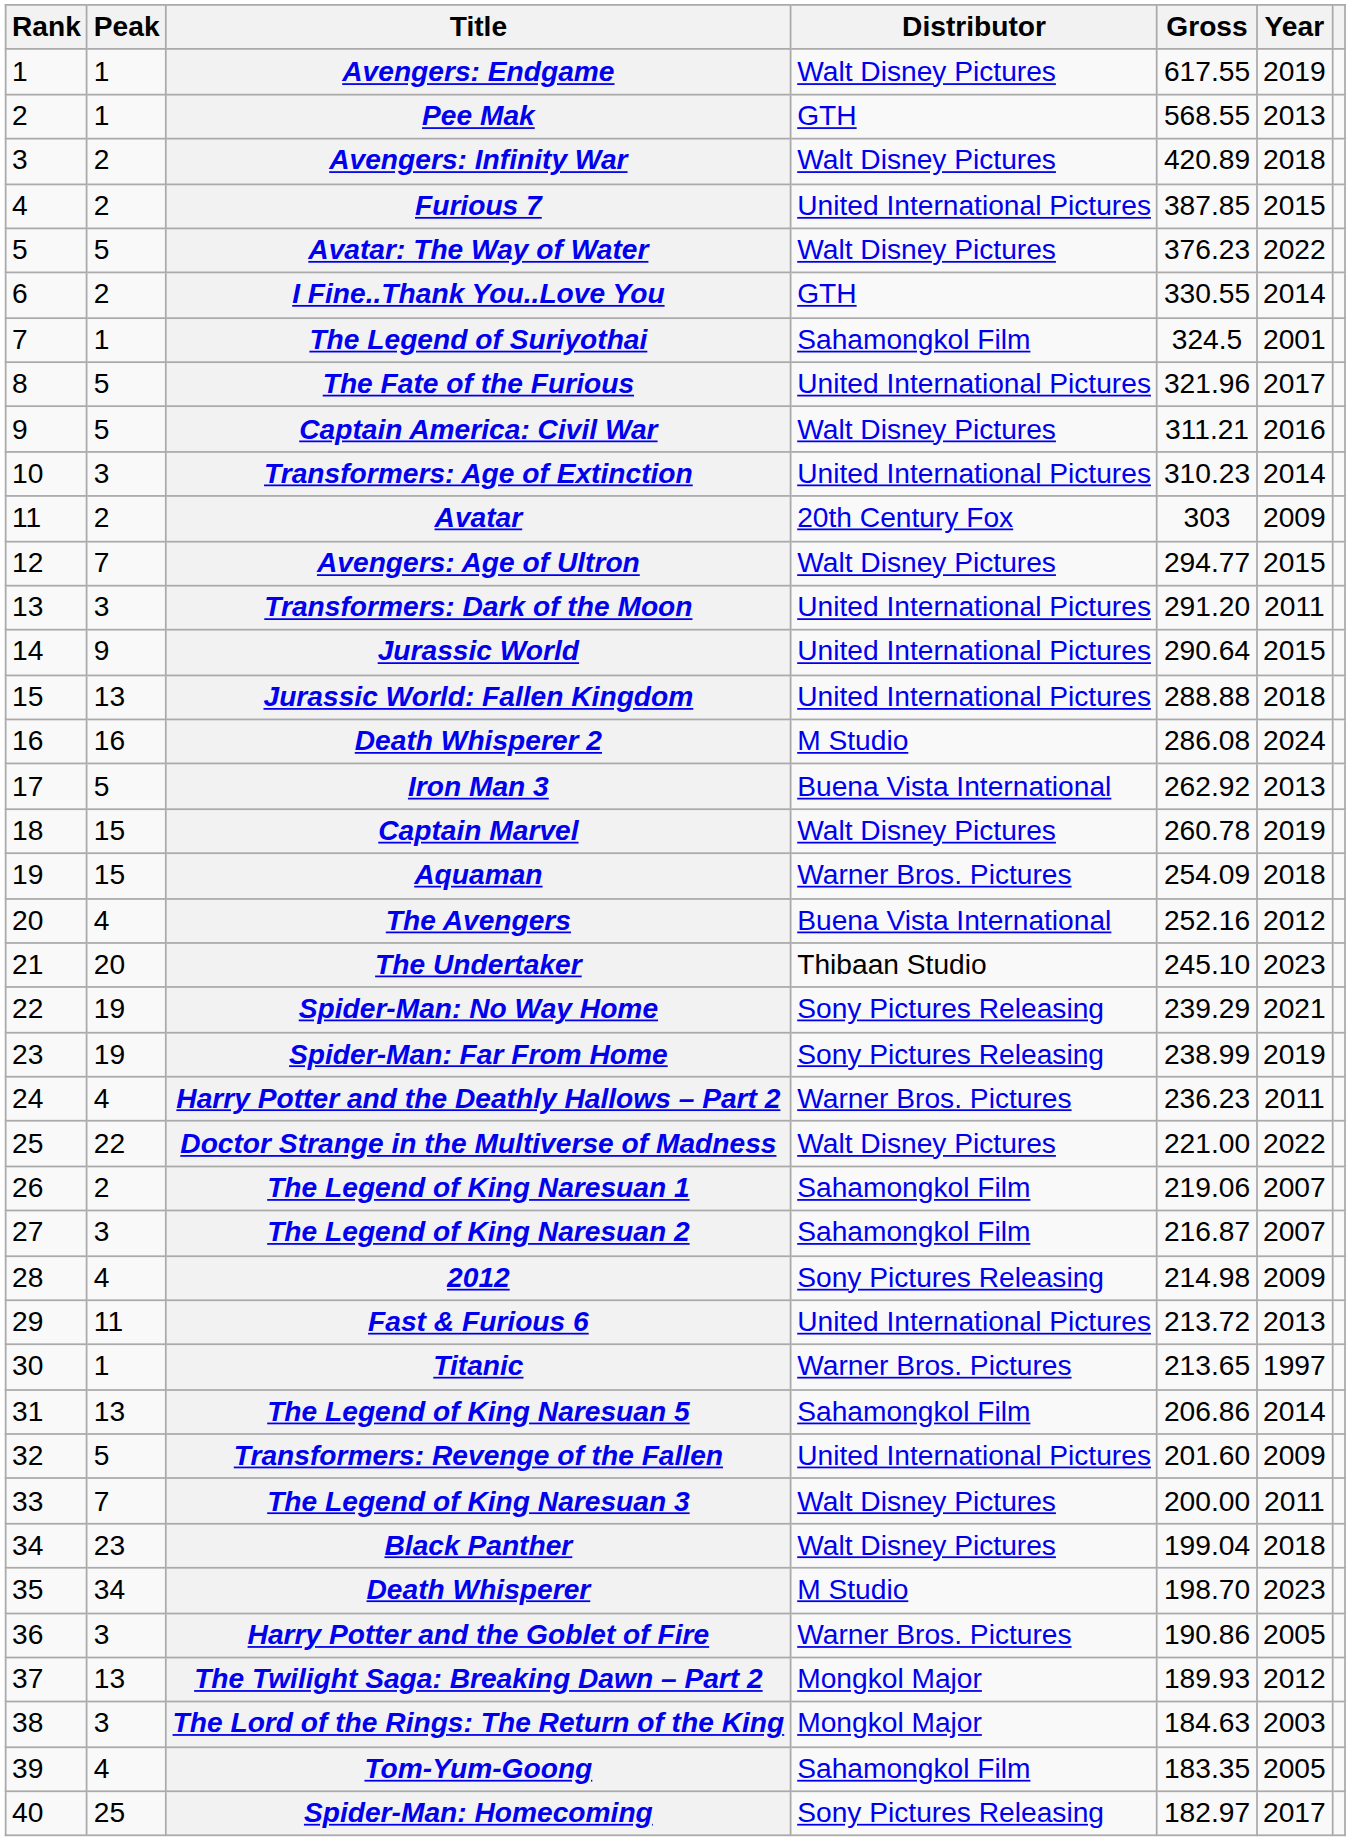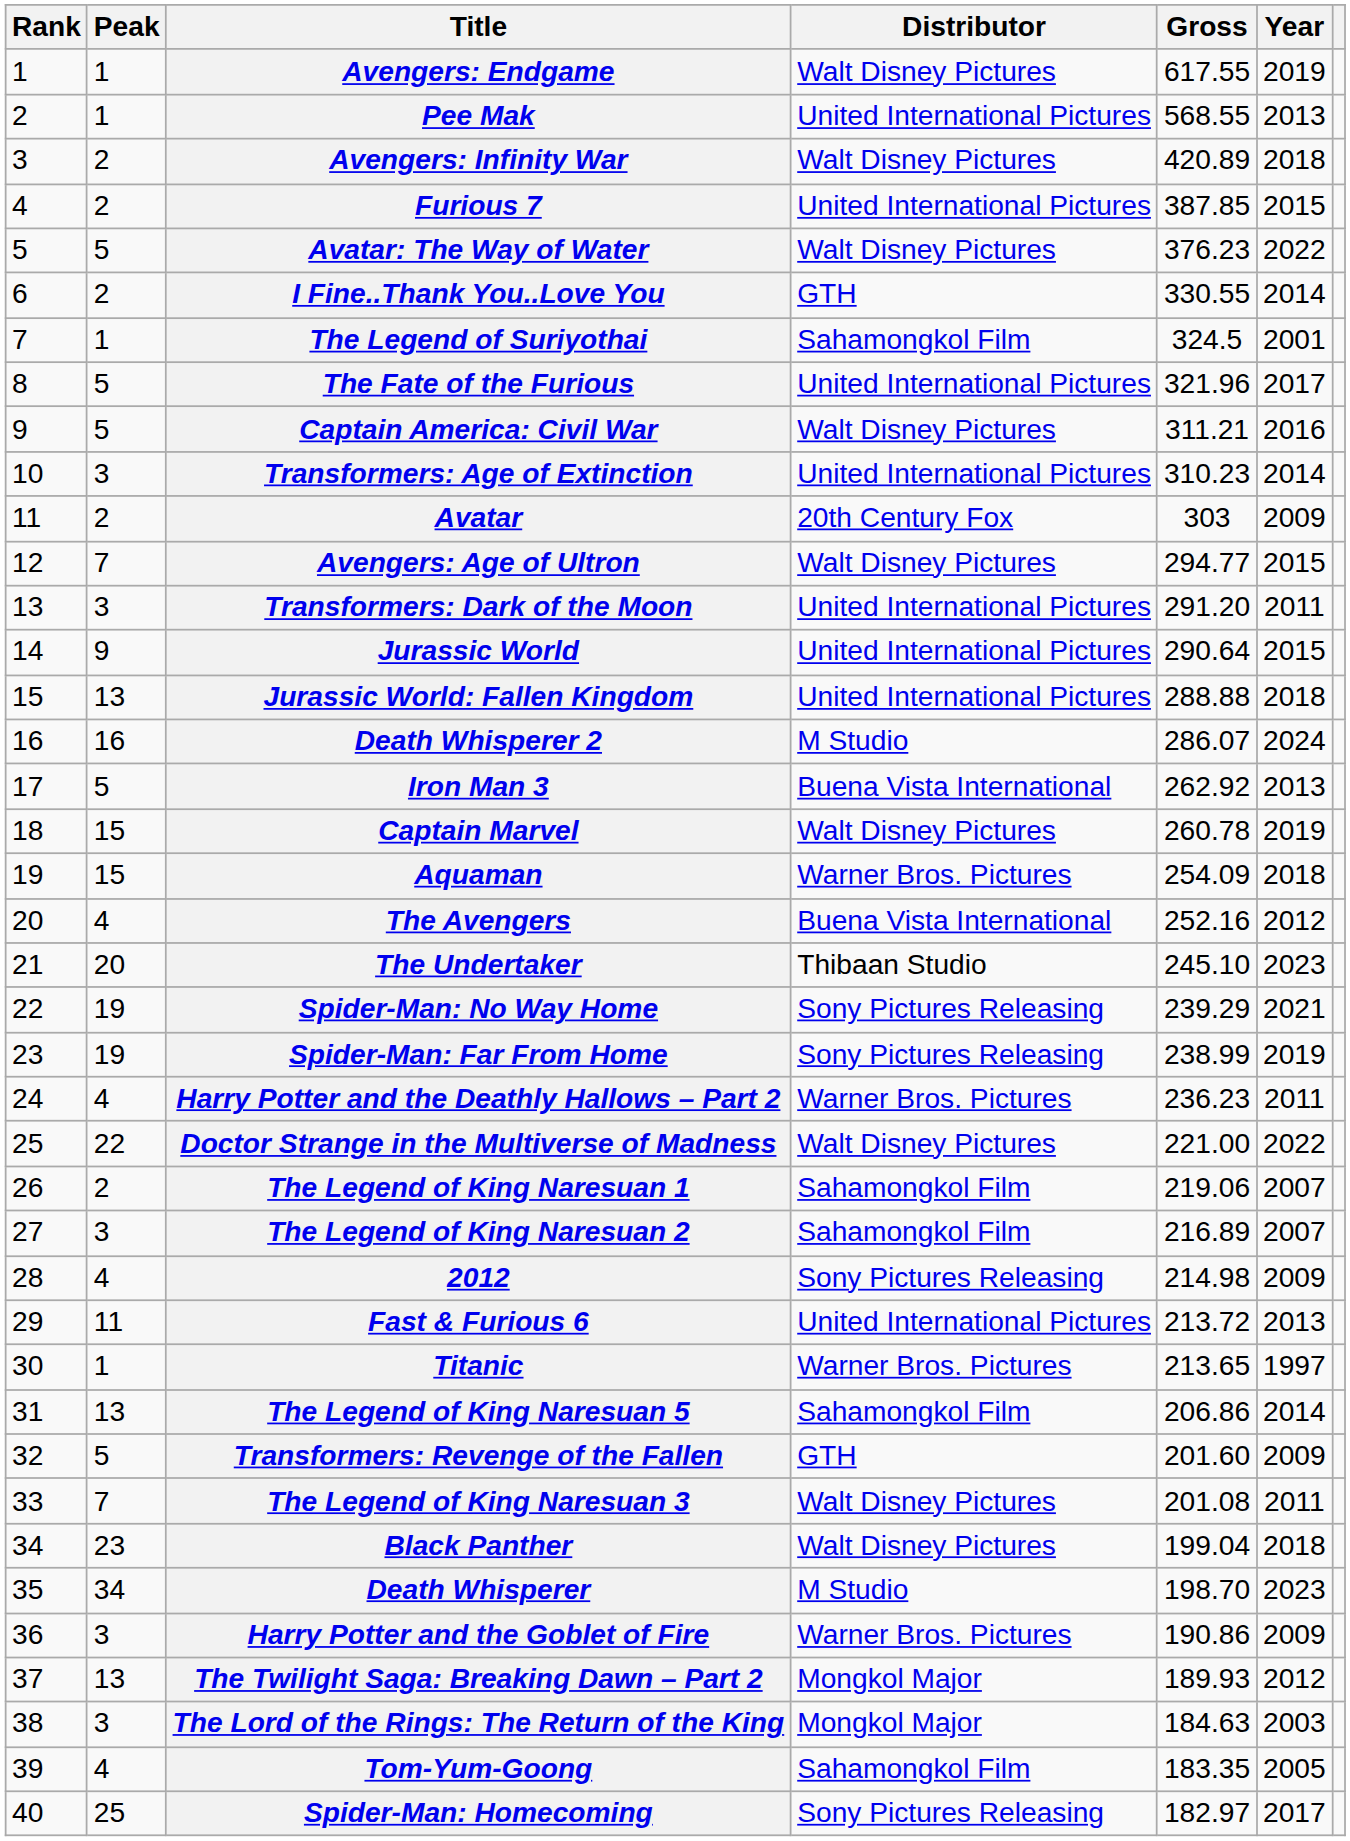 <table class="wikitable sortable plainrowheaders" style="margin:auto; margin:auto;">
 <tr>
 <th scope="col">Rank</th>
 <th scope="col">Peak</th>
 <th scope="col">Title</th>
 <th scope="col">Distributor</th>
 <th scope="col">Gross<br></th>
 <th scope="col">Year</th>
 <th scope="col" class="unsortable"></th>
 </tr>
 <tr>
 <td>1</td>
 <td>1</td>
 <th scope="row"><em><a href='#'>Avengers: Endgame</a></em></th>
 <td style="text-align:left;"><a href='#'>Walt Disney Pictures</a></td>
 <td style="text-align:center;">617.55</td>
 <td style="text-align:center;">2019</td>
 <td style="text-align:center;"></td>
 </tr>
 <tr>
 <td>2</td>
 <td>1</td>
 <th scope="row"><em><a href='#'>Pee Mak</a></em></th>
-<td style="text-align:left;"><a href='#'>GTH</a></td>
+<td style="text-align:left;"><a href='#'>United International Pictures</a></td>
 <td style="text-align:center;">568.55</td>
 <td style="text-align:center;">2013</td>
 <td style="text-align:center;"></td>
 </tr>
 <tr>
 <td>3</td>
 <td>2</td>
 <th scope="row"><em><a href='#'>Avengers: Infinity War</a></em></th>
 <td style="text-align:left;"><a href='#'>Walt Disney Pictures</a></td>
 <td style="text-align:center;">420.89</td>
 <td style="text-align:center;">2018</td>
 <td style="text-align:center;"></td>
 </tr>
 <tr>
 <td>4</td>
 <td>2</td>
 <th scope="row"><em><a href='#'>Furious 7</a></em></th>
 <td style="text-align:left;"><a href='#'>United International Pictures</a></td>
 <td style="text-align:center;">387.85</td>
 <td style="text-align:center">2015</td>
 <td style="text-align:center;"></td>
 </tr>
 <tr>
 <td>5</td>
 <td>5</td>
 <th scope="row"><em><a href='#'>Avatar: The Way of Water</a></em></th>
 <td style="text-align:left;"><a href='#'>Walt Disney Pictures</a></td>
 <td style="text-align:center;">376.23</td>
 <td style="text-align:center">2022</td>
 <td style="text-align:center"></td>
 </tr>
 <tr>
 <td>6</td>
 <td>2</td>
 <th scope="row"><em><a href='#'>I Fine..Thank You..Love You</a></em></th>
 <td style="text-align:left;"><a href='#'>GTH</a></td>
 <td style="text-align:center;">330.55</td>
 <td style="text-align:center">2014</td>
 <td style="text-align:center"></td>
 </tr>
 <tr>
 <td>7</td>
 <td>1</td>
 <th scope="row"><em><a href='#'>The Legend of Suriyothai</a></em></th>
 <td style="text-align:left;"><a href='#'>Sahamongkol Film</a></td>
 <td style="text-align:center;">324.5</td>
 <td style="text-align:center">2001</td>
 <td style="text-align:center"></td>
 </tr>
 <tr>
 <td>8</td>
 <td>5</td>
 <th scope="row"><em><a href='#'>The Fate of the Furious</a></em></th>
 <td style="text-align:left;"><a href='#'>United International Pictures</a></td>
 <td style="text-align:center;">321.96</td>
 <td style="text-align:center">2017</td>
 <td style="text-align:center"></td>
 </tr>
 <tr>
 <td>9</td>
 <td>5</td>
 <th scope="row"><em><a href='#'>Captain America: Civil War</a></em></th>
 <td style="text-align:left;"><a href='#'>Walt Disney Pictures</a></td>
 <td style="text-align:center;">311.21</td>
 <td style="text-align:center">2016</td>
 <td style="text-align:center"></td>
 </tr>
 <tr>
 <td>10</td>
 <td>3</td>
 <th scope="row"><em><a href='#'>Transformers: Age of Extinction</a></em></th>
 <td style="text-align:left;"><a href='#'>United International Pictures</a></td>
 <td style="text-align:center;">310.23</td>
 <td style="text-align:center">2014</td>
 <td style="text-align:center"></td>
 </tr>
 <tr>
 <td>11</td>
 <td>2</td>
 <th scope="row"><em><a href='#'>Avatar</a></em></th>
 <td style="text-align:left;"><a href='#'>20th Century Fox</a></td>
 <td style="text-align:center;">303</td>
 <td style="text-align:center">2009</td>
 <td style="text-align:center"></td>
 </tr>
 <tr>
 <td>12</td>
 <td>7</td>
 <th scope="row"><em><a href='#'>Avengers: Age of Ultron</a></em></th>
 <td style="text-align:left;"><a href='#'>Walt Disney Pictures</a></td>
 <td style="text-align:center;">294.77</td>
 <td style="text-align:center">2015</td>
 <td style="text-align:center"></td>
 </tr>
 <tr>
 <td>13</td>
 <td>3</td>
 <th scope="row"><em><a href='#'>Transformers: Dark of the Moon</a></em></th>
 <td style="text-align:left;"><a href='#'>United International Pictures</a></td>
 <td style="text-align:center;">291.20</td>
 <td style="text-align:center">2011</td>
 <td style="text-align:center"></td>
 </tr>
 <tr>
 <td>14</td>
 <td>9</td>
 <th scope="row"><em><a href='#'>Jurassic World</a></em></th>
 <td style="text-align:left;"><a href='#'>United International Pictures</a></td>
 <td style="text-align:center;">290.64</td>
 <td style="text-align:center">2015</td>
 <td style="text-align:center"></td>
 </tr>
 <tr>
 <td>15</td>
 <td>13</td>
 <th scope="row"><em><a href='#'>Jurassic World: Fallen Kingdom</a></em></th>
 <td style="text-align:left;"><a href='#'>United International Pictures</a></td>
 <td style="text-align:center;">288.88</td>
 <td style="text-align:center">2018</td>
 <td style="text-align:center"></td>
 </tr>
 <tr>
 <td>16</td>
 <td>16</td>
 <th scope="row"><em><a href='#'>Death Whisperer 2</a></em></th>
 <td style="text-align:left;"><a href='#'>M Studio</a></td>
-<td style="text-align:center;">286.08</td>
+<td style="text-align:center;">286.07</td>
 <td style="text-align:center;">2024</td>
 <td style="text-align:center;"></td>
 </tr>
 <tr>
 <td>17</td>
 <td>5</td>
 <th scope="row"><em><a href='#'>Iron Man 3</a></em></th>
 <td style="text-align:left;"><a href='#'>Buena Vista International</a></td>
 <td style="text-align:center;">262.92</td>
 <td style="text-align:center">2013</td>
 <td style="text-align:center"></td>
 </tr>
 <tr>
 <td>18</td>
 <td>15</td>
 <th scope="row"><em><a href='#'>Captain Marvel</a></em></th>
 <td style="text-align:left;"><a href='#'>Walt Disney Pictures</a></td>
 <td style="text-align:center;">260.78</td>
 <td style="text-align:center">2019</td>
 <td style="text-align:center"></td>
 </tr>
 <tr>
 <td>19</td>
 <td>15</td>
 <th scope="row"><em><a href='#'>Aquaman</a></em></th>
 <td style="text-align:left;"><a href='#'>Warner Bros. Pictures</a></td>
 <td style="text-align:center;">254.09</td>
 <td style="text-align:center">2018</td>
 <td style="text-align:center"></td>
 </tr>
 <tr>
 <td>20</td>
 <td>4</td>
 <th scope="row"><em><a href='#'>The Avengers</a></em></th>
 <td style="text-align:left;"><a href='#'>Buena Vista International</a></td>
 <td style="text-align:center;">252.16</td>
 <td style="text-align:center">2012</td>
 <td style="text-align:center"></td>
 </tr>
 <tr>
 <td>21</td>
 <td>20</td>
 <th scope="row"><em><a href='#'>The Undertaker</a></em></th>
 <td style="text-align:left;">Thibaan Studio</td>
 <td style="text-align:center;">245.10</td>
 <td style="text-align:center;">2023</td>
 <td style="text-align:center;"></td>
 </tr>
 <tr>
 <td>22</td>
 <td>19</td>
 <th scope="row"><em><a href='#'>Spider-Man: No Way Home</a></em></th>
 <td style="text-align:left;"><a href='#'>Sony Pictures Releasing</a></td>
 <td style="text-align:center;">239.29</td>
 <td style="text-align:center">2021</td>
 <td style="text-align:center"></td>
 </tr>
 <tr>
 <td>23</td>
 <td>19</td>
 <th scope="row"><em><a href='#'>Spider-Man: Far From Home</a></em></th>
 <td style="text-align:left;"><a href='#'>Sony Pictures Releasing</a></td>
 <td style="text-align:center;">238.99</td>
 <td style="text-align:center">2019</td>
 <td style="text-align:center"></td>
 </tr>
 <tr>
 <td>24</td>
 <td>4</td>
 <th scope="row"><em><a href='#'>Harry Potter and the Deathly Hallows – Part 2</a></em></th>
 <td style="text-align:left;"><a href='#'>Warner Bros. Pictures</a></td>
 <td style="text-align:center;">236.23</td>
 <td style="text-align:center">2011</td>
 <td style="text-align:center"></td>
 </tr>
 <tr>
 <td>25</td>
 <td>22</td>
 <th scope="row"><em><a href='#'>Doctor Strange in the Multiverse of Madness</a></em></th>
 <td style="text-align:left;"><a href='#'>Walt Disney Pictures</a></td>
 <td style="text-align:center;">221.00</td>
 <td style="text-align:center">2022</td>
 <td style="text-align:center"></td>
 </tr>
 <tr>
 <td>26</td>
 <td>2</td>
 <th scope="row"><em><a href='#'>The Legend of King Naresuan 1</a></em></th>
 <td style="text-align:left;"><a href='#'>Sahamongkol Film</a></td>
 <td style="text-align:center;">219.06</td>
 <td style="text-align:center">2007</td>
 <td style="text-align:center"></td>
 </tr>
 <tr>
 <td>27</td>
 <td>3</td>
 <th scope="row"><em><a href='#'>The Legend of King Naresuan 2</a></em></th>
 <td style="text-align:left;"><a href='#'>Sahamongkol Film</a></td>
-<td style="text-align:center;">216.87</td>
+<td style="text-align:center;">216.89</td>
 <td style="text-align:center">2007</td>
 <td style="text-align:center"></td>
 </tr>
 <tr>
 <td>28</td>
 <td>4</td>
 <th scope="row"><em><a href='#'>2012</a></em></th>
 <td style="text-align:left;"><a href='#'>Sony Pictures Releasing</a></td>
 <td style="text-align:center;">214.98</td>
 <td style="text-align:center">2009</td>
 <td style="text-align:center"></td>
 </tr>
 <tr>
 <td>29</td>
 <td>11</td>
 <th scope="row"><em><a href='#'>Fast & Furious 6</a></em></th>
 <td style="text-align:left;"><a href='#'>United International Pictures</a></td>
 <td style="text-align:center;">213.72</td>
 <td style="text-align:center">2013</td>
 <td style="text-align:center;"></td>
 </tr>
 <tr>
 <td>30</td>
 <td>1</td>
 <th scope="row"><em><a href='#'>Titanic</a></em></th>
 <td style="text-align:left;"><a href='#'>Warner Bros. Pictures</a></td>
 <td style="text-align:center;">213.65</td>
 <td style="text-align:center">1997</td>
 <td style="text-align:center"></td>
 </tr>
 <tr>
 <td>31</td>
 <td>13</td>
 <th scope="row"><em><a href='#'>The Legend of King Naresuan 5</a></em></th>
 <td style="text-align:left;"><a href='#'>Sahamongkol Film</a></td>
 <td style="text-align:center;">206.86</td>
 <td style="text-align:center">2014</td>
 <td style="text-align:center"></td>
 </tr>
 <tr>
 <td>32</td>
 <td>5</td>
 <th scope="row"><em><a href='#'>Transformers: Revenge of the Fallen</a></em></th>
-<td style="text-align:left;"><a href='#'>United International Pictures</a></td>
+<td style="text-align:left;"><a href='#'>GTH</a></td>
 <td style="text-align:center;">201.60</td>
 <td style="text-align:center">2009</td>
 <td style="text-align:center"></td>
 </tr>
 <tr>
 <td>33</td>
 <td>7</td>
 <th scope="row"><em><a href='#'>The Legend of King Naresuan 3</a></em></th>
 <td style="text-align:left;"><a href='#'>Walt Disney Pictures</a></td>
-<td style="text-align:center;">200.00</td>
+<td style="text-align:center;">201.08</td>
 <td style="text-align:center">2011</td>
 <td style="text-align:center"></td>
 </tr>
 <tr>
 <td>34</td>
 <td>23</td>
 <th scope="row"><em><a href='#'>Black Panther</a></em></th>
 <td style="text-align:left;"><a href='#'>Walt Disney Pictures</a></td>
 <td style="text-align:center;">199.04</td>
 <td style="text-align:center">2018</td>
 <td style="text-align:center"></td>
 </tr>
 <tr>
 <td>35</td>
 <td>34</td>
 <th scope="row"><em><a href='#'>Death Whisperer</a></em></th>
 <td style="text-align:left;"><a href='#'>M Studio</a></td>
 <td style="text-align:center;">198.70</td>
 <td style="text-align:center;">2023</td>
 <td style="text-align:center;"></td>
 </tr>
 <tr>
 <td>36</td>
 <td>3</td>
 <th scope="row"><em><a href='#'>Harry Potter and the Goblet of Fire</a></em></th>
 <td style="text-align:left;"><a href='#'>Warner Bros. Pictures</a></td>
 <td style="text-align:center;">190.86</td>
-<td style="text-align:center;">2005</td>
+<td style="text-align:center;">2009</td>
 <td style="text-align:center;"></td>
 </tr>
 <tr>
 <td>37</td>
 <td>13</td>
 <th scope="row"><em><a href='#'>The Twilight Saga: Breaking Dawn – Part 2</a></em></th>
 <td style="text-align:left;"><a href='#'>Mongkol Major</a></td>
 <td style="text-align:center;">189.93</td>
 <td style="text-align:center;">2012</td>
 <td style="text-align:center;"></td>
 </tr>
 <tr>
 <td>38</td>
 <td>3</td>
 <th scope="row"><em><a href='#'>The Lord of the Rings: The Return of the King</a></em></th>
 <td style="text-align:left;"><a href='#'>Mongkol Major</a></td>
 <td style="text-align:center;">184.63</td>
 <td style="text-align:center;">2003</td>
 <td style="text-align:center;"></td>
 </tr>
 <tr>
 <td>39</td>
 <td>4</td>
 <th scope="row"><em><a href='#'>Tom-Yum-Goong</a></em></th>
 <td style="text-align:left;"><a href='#'>Sahamongkol Film</a></td>
 <td style="text-align:center;">183.35</td>
 <td style="text-align:center">2005</td>
 <td style="text-align:center"></td>
 </tr>
 <tr>
 <td>40</td>
 <td>25</td>
 <th scope="row"><em><a href='#'>Spider-Man: Homecoming</a></em></th>
 <td style="text-align:left;"><a href='#'>Sony Pictures Releasing</a></td>
 <td style="text-align:center;">182.97</td>
 <td style="text-align:center">2017</td>
 <td style="text-align:center"></td>
 </tr>
 </table>
